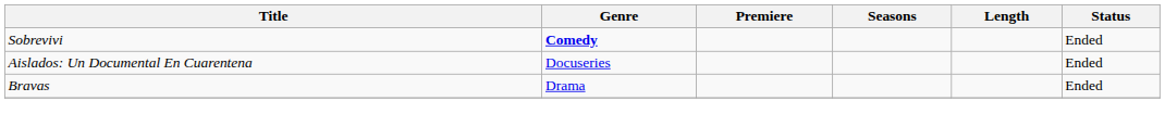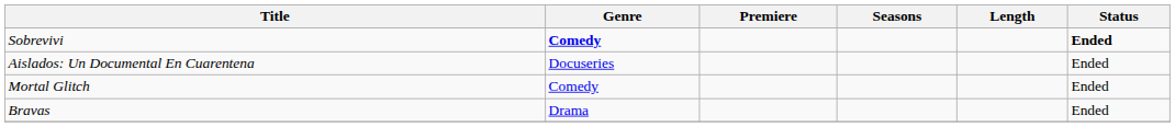 <table class="wikitable sortable" style="width:100%">
 <tr>
 <th>Title</th>
 <th>Genre</th>
 <th>Premiere</th>
 <th>Seasons</th>
 <th>Length</th>
 <th>Status</th>
 </tr>
 <tr>
 <td><em>Sobrevivi</em></td>
 <td><strong><a href='#'>Comedy</a></strong></td>
 <td></td>
 <td></td>
 <td></td>
-<td>Ended</td>
+<td><strong>Ended</strong></td>
 </tr>
 <tr>
 <td><em>Aislados: Un Documental En Cuarentena</em></td>
 <td><a href='#'>Docuseries</a></td>
+<td></td>
+<td></td>
+<td></td>
+<td>Ended</td>
+</tr>
+<tr>
+<td><em>Mortal Glitch</em></td>
+<td><a href='#'>Comedy</a></td>
 <td></td>
 <td></td>
 <td></td>
 <td>Ended</td>
 </tr>
 <tr>
 <td><em>Bravas</em></td>
 <td><a href='#'>Drama</a></td>
 <td></td>
 <td></td>
 <td></td>
 <td>Ended</td>
 </tr>
 <tr>
 </tr>
 </table>
